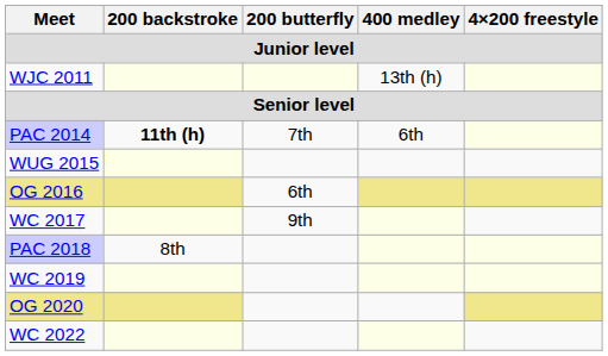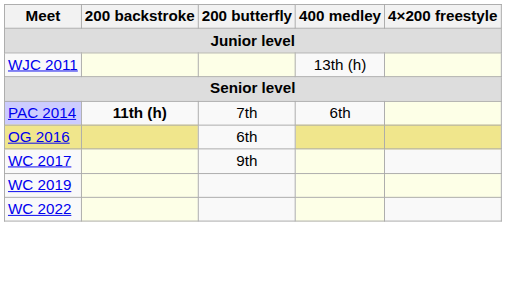 <table class="sortable wikitable">
 <tr>
 <th>Meet</th>
 <th class="unsortable">200 backstroke</th>
 <th class="unsortable">200 butterfly</th>
 <th class="unsortable">400 medley</th>
 <th class="unsortable">4×200 freestyle</th>
 </tr>
 <tr bgcolor="#DDDDDD">
 <td colspan="5" align="center"><strong>Junior level</strong></td>
 </tr>
 <tr>
 <td><a href='#'>WJC 2011</a></td>
 <td style="background:#fdffe7"></td>
 <td style="background:#fdffe7"></td>
 <td align="center">13th (h)</td>
 <td style="background:#fdffe7"></td>
 </tr>
 <tr bgcolor="#DDDDDD">
 <td colspan="5" align="center"><strong>Senior level</strong></td>
 </tr>
 <tr>
 <td style="background:#ccccff"><a href='#'>PAC 2014</a></td>
 <td align="center"><strong>11th (h)</strong></td>
 <td align="center">7th</td>
 <td align="center">6th</td>
 <td style="background:#fdffe7"></td>
 </tr>
 <tr>
-<td><a href='#'>WUG 2015</a></td>
-<td style="background:#fdffe7"></td>
-<td align="center"></td>
-<td align="center"></td>
-<td align="center"></td>
-</tr>
-<tr>
 <td style="background:#f0e68c"><a href='#'>OG 2016</a></td>
 <td style="background:#f0e68c"></td>
 <td align="center">6th</td>
 <td style="background:#f0e68c"></td>
 <td style="background:#f0e68c"></td>
 </tr>
 <tr>
 <td><a href='#'>WC 2017</a></td>
 <td style="background:#fdffe7"></td>
 <td align="center">9th</td>
 <td style="background:#fdffe7"></td>
 <td align="center"></td>
 </tr>
 <tr>
-<td style="background:#ccccff"><a href='#'>PAC 2018</a></td>
-<td align="center">8th</td>
-<td align="center"></td>
-<td style="background:#fdffe7"></td>
-<td style="background:#fdffe7"></td>
-</tr>
-<tr>
 <td><a href='#'>WC 2019</a></td>
 <td style="background:#fdffe7"></td>
 <td align="center"></td>
 <td style="background:#fdffe7"></td>
 <td style="background:#fdffe7"></td>
-</tr>
-<tr>
-<td style="background:#f0e68c"><a href='#'>OG 2020</a></td>
-<td style="background:#f0e68c"></td>
-<td align="center"></td>
-<td align="center"></td>
-<td style="background:#f0e68c"></td>
 </tr>
 <tr>
 <td><a href='#'>WC 2022</a></td>
 <td style="background:#fdffe7"></td>
 <td align="center"></td>
 <td style="background:#fdffe7"></td>
 <td align="center"></td>
 </tr>
 </table>
